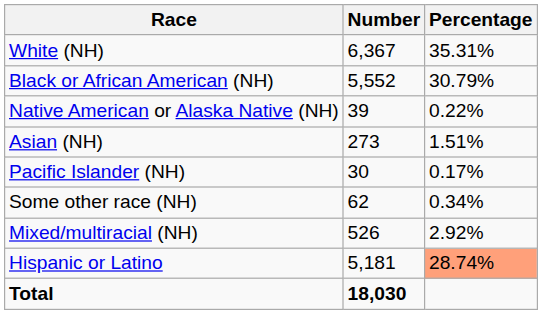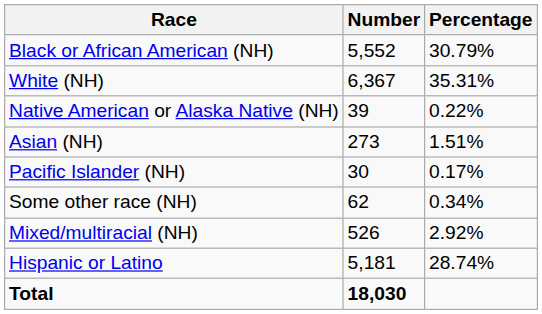 <table class="wikitable">
 <tr>
 <th>Race</th>
 <th>Number</th>
 <th>Percentage</th>
 </tr>
 <tr>
+<td><a href='#'>Black or African American</a> (NH)</td>
+<td>5,552</td>
+<td>30.79%</td>
+</tr>
+<tr>
 <td><a href='#'>White</a> (NH)</td>
 <td>6,367</td>
 <td>35.31%</td>
-</tr>
-<tr>
-<td><a href='#'>Black or African American</a> (NH)</td>
-<td>5,552</td>
-<td>30.79%</td>
 </tr>
 <tr>
 <td><a href='#'>Native American</a> or <a href='#'>Alaska Native</a> (NH)</td>
 <td>39</td>
 <td>0.22%</td>
 </tr>
 <tr>
 <td><a href='#'>Asian</a> (NH)</td>
 <td>273</td>
 <td>1.51%</td>
 </tr>
 <tr>
 <td><a href='#'>Pacific Islander</a> (NH)</td>
 <td>30</td>
 <td>0.17%</td>
 </tr>
 <tr>
 <td>Some other race (NH)</td>
 <td>62</td>
 <td>0.34%</td>
 </tr>
 <tr>
 <td><a href='#'>Mixed/multiracial</a> (NH)</td>
 <td>526</td>
 <td>2.92%</td>
 </tr>
 <tr>
 <td><a href='#'>Hispanic or Latino</a></td>
 <td>5,181</td>
-<td style="background: lightsalmon;">28.74%</td>
+<td>28.74%</td>
 </tr>
 <tr>
 <td><strong>Total</strong></td>
 <td><strong>18,030</strong></td>
 <td></td>
 </tr>
 </table>
